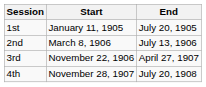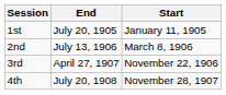 <table class="wikitable">
 <tr>
 <th>Session</th>
+<th>End</th>
 <th>Start</th>
-<th>End</th>
 </tr>
 <tr>
 <td>1st</td>
+<td>July 20, 1905</td>
 <td>January 11, 1905</td>
-<td>July 20, 1905</td>
 </tr>
 <tr>
 <td>2nd</td>
+<td>July 13, 1906</td>
 <td>March 8, 1906</td>
-<td>July 13, 1906</td>
 </tr>
 <tr>
 <td>3rd</td>
+<td>April 27, 1907</td>
 <td>November 22, 1906</td>
-<td>April 27, 1907</td>
 </tr>
 <tr>
 <td>4th</td>
+<td>July 20, 1908</td>
 <td>November 28, 1907</td>
-<td>July 20, 1908</td>
 </tr>
 </table>
